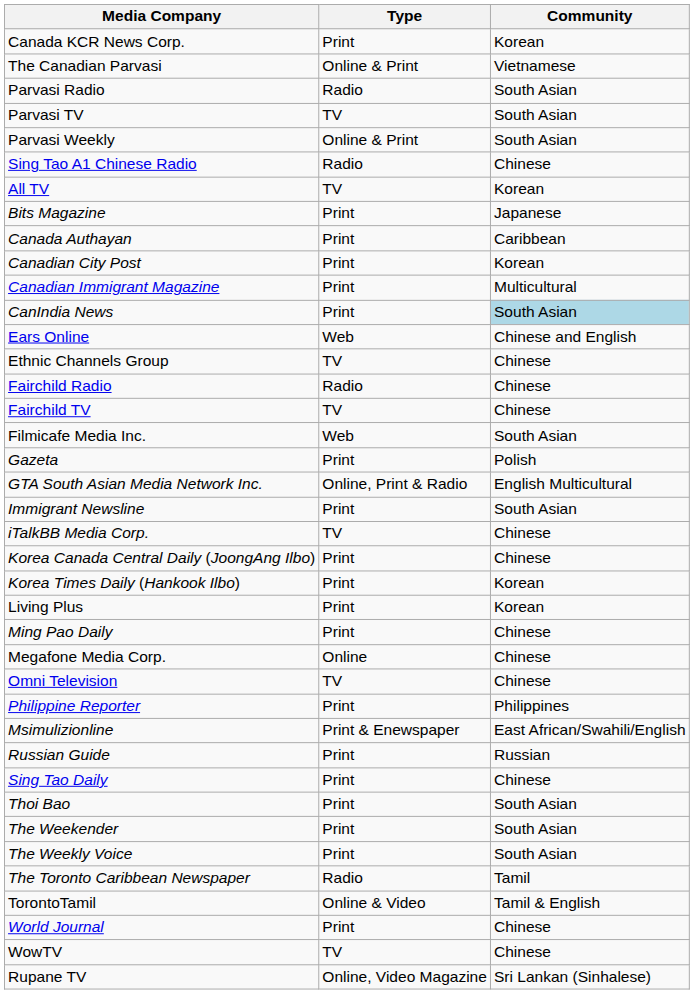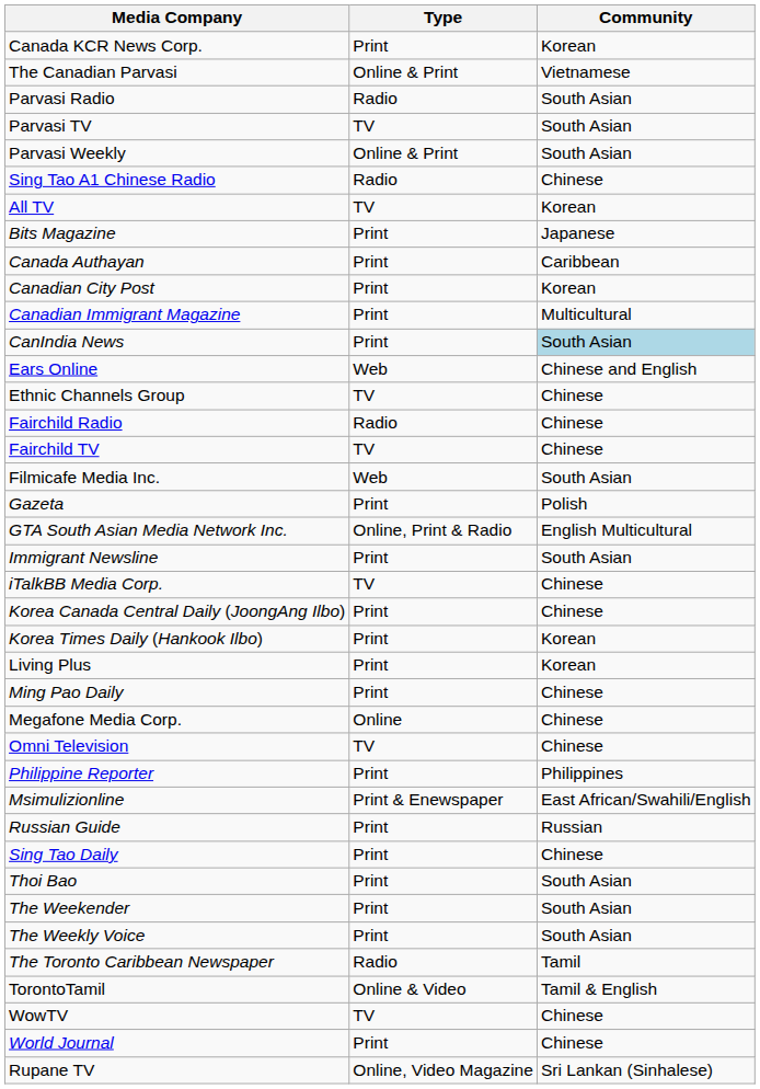 <table class="wikitable">
 <tr>
 <th>Media Company</th>
 <th>Type</th>
 <th>Community</th>
 </tr>
 <tr>
 <td>Canada KCR News Corp.</td>
 <td>Print</td>
 <td>Korean</td>
 </tr>
 <tr>
 <td>The Canadian Parvasi</td>
 <td>Online & Print</td>
 <td>Vietnamese</td>
 </tr>
 <tr>
 <td>Parvasi Radio</td>
 <td>Radio</td>
 <td>South Asian</td>
 </tr>
 <tr>
 <td>Parvasi TV</td>
 <td>TV</td>
 <td>South Asian</td>
 </tr>
 <tr>
 <td>Parvasi Weekly</td>
 <td>Online & Print</td>
 <td>South Asian</td>
 </tr>
 <tr>
 <td><a href='#'>Sing Tao A1 Chinese Radio</a></td>
 <td>Radio</td>
 <td>Chinese</td>
 </tr>
 <tr>
 <td><a href='#'>All TV</a></td>
 <td>TV</td>
 <td>Korean</td>
 </tr>
 <tr>
 <td><em>Bits Magazine</em></td>
 <td>Print</td>
 <td>Japanese</td>
 </tr>
 <tr>
 <td><em>Canada Authayan</em></td>
 <td>Print</td>
 <td>Caribbean</td>
 </tr>
 <tr>
 <td><em>Canadian City Post</em></td>
 <td>Print</td>
 <td>Korean</td>
 </tr>
 <tr>
 <td><em><a href='#'>Canadian Immigrant Magazine</a></em></td>
 <td>Print</td>
 <td>Multicultural</td>
 </tr>
 <tr>
 <td><em>CanIndia News</em></td>
 <td>Print</td>
 <td style="background: lightblue;">South Asian</td>
 </tr>
 <tr>
 <td><a href='#'>Ears Online</a></td>
 <td>Web</td>
 <td>Chinese and English</td>
 </tr>
 <tr>
 <td>Ethnic Channels Group</td>
 <td>TV</td>
 <td>Chinese</td>
 </tr>
 <tr>
 <td><a href='#'>Fairchild Radio</a></td>
 <td>Radio</td>
 <td>Chinese</td>
 </tr>
 <tr>
 <td><a href='#'>Fairchild TV</a></td>
 <td>TV</td>
 <td>Chinese</td>
 </tr>
 <tr>
 <td>Filmicafe Media Inc.</td>
 <td>Web</td>
 <td>South Asian</td>
 </tr>
 <tr>
 <td><em>Gazeta</em></td>
 <td>Print</td>
 <td>Polish</td>
 </tr>
 <tr>
 <td><em>GTA South Asian Media Network Inc.</em></td>
 <td>Online, Print & Radio</td>
 <td>English Multicultural</td>
 </tr>
 <tr>
 <td><em>Immigrant Newsline</em></td>
 <td>Print</td>
 <td>South Asian</td>
 </tr>
 <tr>
 <td><em>iTalkBB Media Corp.</em></td>
 <td>TV</td>
 <td>Chinese</td>
 </tr>
 <tr>
 <td><em>Korea Canada Central Daily</em> (<em>JoongAng Ilbo</em>)</td>
 <td>Print</td>
 <td>Chinese</td>
 </tr>
 <tr>
 <td><em>Korea Times Daily</em> (<em>Hankook Ilbo</em>)</td>
 <td>Print</td>
 <td>Korean</td>
 </tr>
 <tr>
 <td>Living Plus</td>
 <td>Print</td>
 <td>Korean</td>
 </tr>
 <tr>
 <td><em>Ming Pao Daily</em></td>
 <td>Print</td>
 <td>Chinese</td>
 </tr>
 <tr>
 <td>Megafone Media Corp.</td>
 <td>Online</td>
 <td>Chinese</td>
 </tr>
 <tr>
 <td><a href='#'>Omni Television</a></td>
 <td>TV</td>
 <td>Chinese</td>
 </tr>
 <tr>
 <td><em><a href='#'>Philippine Reporter</a></em></td>
 <td>Print</td>
 <td>Philippines</td>
 </tr>
 <tr>
 <td><em>Msimulizionline</em></td>
 <td>Print & Enewspaper</td>
 <td>East African/Swahili/English</td>
 </tr>
 <tr>
 <td><em>Russian Guide</em></td>
 <td>Print</td>
 <td>Russian</td>
 </tr>
 <tr>
 <td><em><a href='#'>Sing Tao Daily</a></em></td>
 <td>Print</td>
 <td>Chinese</td>
 </tr>
 <tr>
 <td><em>Thoi Bao</em></td>
 <td>Print</td>
 <td>South Asian</td>
 </tr>
 <tr>
 <td><em>The Weekender</em></td>
 <td>Print</td>
 <td>South Asian</td>
 </tr>
 <tr>
 <td><em>The Weekly Voice</em></td>
 <td>Print</td>
 <td>South Asian</td>
 </tr>
 <tr>
 <td><em>The Toronto Caribbean Newspaper</em></td>
 <td>Radio</td>
 <td>Tamil</td>
 </tr>
 <tr>
 <td>TorontoTamil</td>
 <td>Online & Video</td>
 <td>Tamil & English</td>
 </tr>
 <tr>
-<td><em><a href='#'>World Journal</a></em></td>
-<td>Print</td>
+<td>WowTV</td>
+<td>TV</td>
 <td>Chinese</td>
 </tr>
 <tr>
-<td>WowTV</td>
-<td>TV</td>
+<td><em><a href='#'>World Journal</a></em></td>
+<td>Print</td>
 <td>Chinese</td>
 </tr>
 <tr>
 <td>Rupane TV</td>
 <td>Online, Video Magazine</td>
 <td>Sri Lankan (Sinhalese)</td>
 </tr>
 </table>
